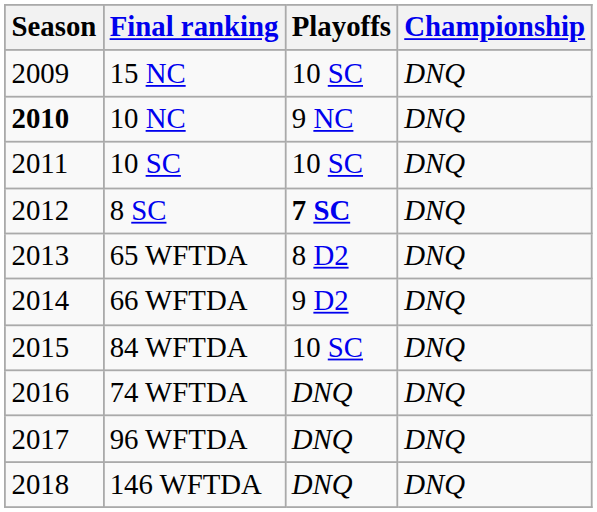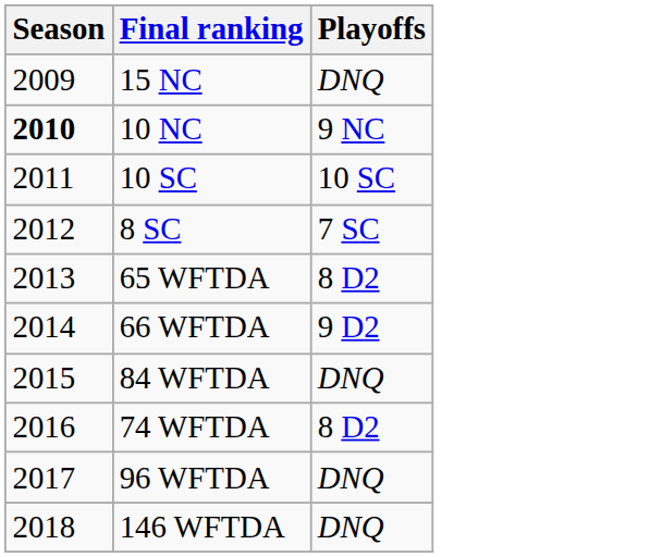 <table class="wikitable sortable">
 <tr>
 <th>Season</th>
 <th><a href='#'>Final ranking</a></th>
 <th>Playoffs</th>
-<th><a href='#'>Championship</a></th>
 </tr>
 <tr>
 <td>2009</td>
 <td>15 <a href='#'>NC</a></td>
-<td>10 <a href='#'>SC</a></td>
 <td><em>DNQ</em></td>
 </tr>
 <tr>
 <td><strong>2010</strong></td>
 <td>10 <a href='#'>NC</a></td>
 <td>9 <a href='#'>NC</a></td>
-<td><em>DNQ</em></td>
 </tr>
 <tr>
 <td>2011</td>
 <td>10 <a href='#'>SC</a></td>
 <td>10 <a href='#'>SC</a></td>
-<td><em>DNQ</em></td>
 </tr>
 <tr>
 <td>2012</td>
 <td>8 <a href='#'>SC</a></td>
-<td><strong>7 <a href='#'>SC</a></strong></td>
-<td><em>DNQ</em></td>
+<td>7 <a href='#'>SC</a></td>
 </tr>
 <tr>
 <td>2013</td>
 <td>65 WFTDA</td>
 <td>8 <a href='#'>D2</a></td>
-<td><em>DNQ</em></td>
 </tr>
 <tr>
 <td>2014</td>
 <td>66 WFTDA</td>
 <td>9 <a href='#'>D2</a></td>
-<td><em>DNQ</em></td>
 </tr>
 <tr>
 <td>2015</td>
 <td>84 WFTDA</td>
-<td>10 <a href='#'>SC</a></td>
 <td><em>DNQ</em></td>
 </tr>
 <tr>
 <td>2016</td>
 <td>74 WFTDA</td>
-<td><em>DNQ</em></td>
-<td><em>DNQ</em></td>
+<td>8 <a href='#'>D2</a></td>
 </tr>
 <tr>
 <td>2017</td>
 <td>96 WFTDA</td>
-<td><em>DNQ</em></td>
 <td><em>DNQ</em></td>
 </tr>
 <tr>
 <td>2018</td>
 <td>146 WFTDA</td>
 <td><em>DNQ</em></td>
-<td><em>DNQ</em></td>
 </tr>
 </table>
